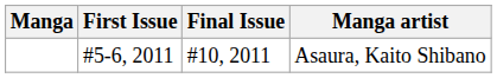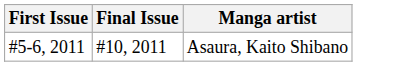 <table class="wikitable sortable" style="background: #FFF;">
 <tr>
-<th>Manga</th>
 <th>First Issue</th>
 <th>Final Issue</th>
 <th>Manga artist</th>
 </tr>
 <tr>
-<td></td>
 <td>#5-6, 2011</td>
 <td>#10, 2011</td>
 <td>Asaura, Kaito Shibano</td>
 </tr>
 </table>
